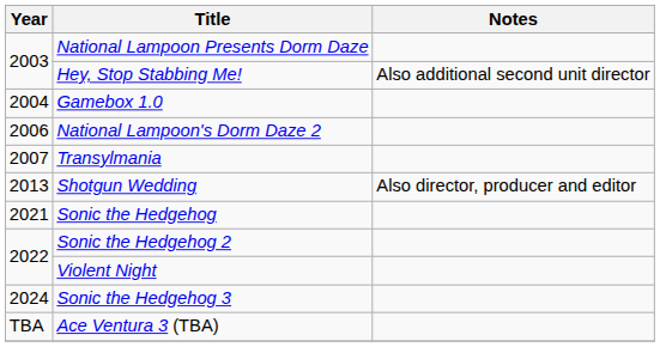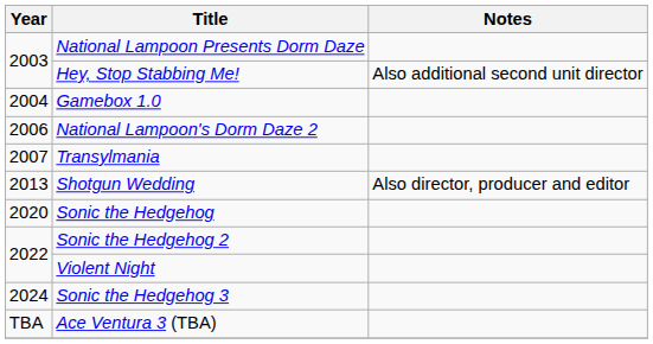 <table class="wikitable">
 <tr>
 <th>Year</th>
 <th>Title</th>
 <th>Notes</th>
 </tr>
 <tr>
 <td rowspan="2">2003</td>
 <td><em><a href='#'>National Lampoon Presents Dorm Daze</a></em></td>
 <td></td>
 </tr>
 <tr>
 <td><em><a href='#'>Hey, Stop Stabbing Me!</a></em></td>
 <td>Also additional second unit director</td>
 </tr>
 <tr>
 <td>2004</td>
 <td><em><a href='#'>Gamebox 1.0</a></em></td>
 <td></td>
 </tr>
 <tr>
 <td>2006</td>
 <td><em><a href='#'>National Lampoon's Dorm Daze 2</a></em></td>
 <td></td>
 </tr>
 <tr>
 <td>2007</td>
 <td><em><a href='#'>Transylmania</a></em></td>
 <td></td>
 </tr>
 <tr>
 <td>2013</td>
 <td><em><a href='#'>Shotgun Wedding</a></em></td>
 <td>Also director, producer and editor</td>
 </tr>
 <tr>
-<td>2021</td>
+<td>2020</td>
 <td><em><a href='#'>Sonic the Hedgehog</a></em></td>
 <td></td>
 </tr>
 <tr>
 <td rowspan=2>2022</td>
 <td><a href='#'><em>Sonic the Hedgehog 2</em></a></td>
 <td></td>
 </tr>
 <tr>
 <td><em><a href='#'>Violent Night</a></em></td>
 <td></td>
 </tr>
 <tr>
 <td>2024</td>
 <td><em><a href='#'>Sonic the Hedgehog 3</a></em></td>
 <td></td>
 </tr>
 <tr>
 <td>TBA</td>
 <td><em><a href='#'>Ace Ventura 3</a></em> (TBA)</td>
 <td></td>
 </tr>
 <tr>
 </tr>
 </table>
